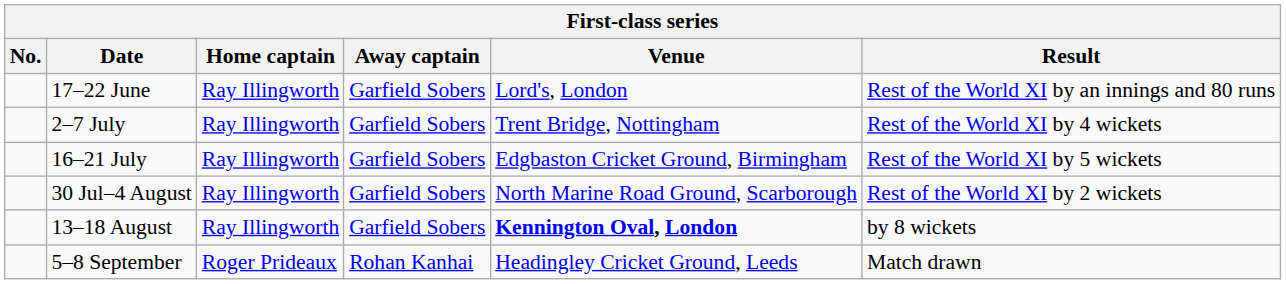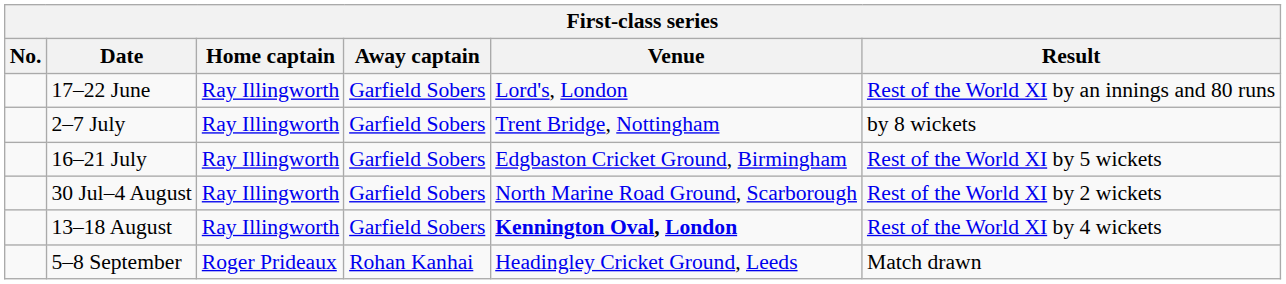 <table class="wikitable">
 <tr>
 <th colspan="9">First-class series</th>
 </tr>
 <tr>
 <th>No.</th>
 <th>Date</th>
 <th>Home captain</th>
 <th>Away captain</th>
 <th>Venue</th>
 <th>Result</th>
 </tr>
 <tr>
 <td></td>
 <td>17–22 June</td>
 <td><a href='#'>Ray Illingworth</a></td>
 <td><a href='#'>Garfield Sobers</a></td>
 <td><a href='#'>Lord's</a>, <a href='#'>London</a></td>
 <td><a href='#'>Rest of the World XI</a> by an innings and 80 runs</td>
 </tr>
 <tr>
 <td></td>
 <td>2–7 July</td>
 <td><a href='#'>Ray Illingworth</a></td>
 <td><a href='#'>Garfield Sobers</a></td>
 <td><a href='#'>Trent Bridge</a>, <a href='#'>Nottingham</a></td>
-<td><a href='#'>Rest of the World XI</a> by 4 wickets</td>
+<td> by 8 wickets</td>
 </tr>
 <tr>
 <td></td>
 <td>16–21 July</td>
 <td><a href='#'>Ray Illingworth</a></td>
 <td><a href='#'>Garfield Sobers</a></td>
 <td><a href='#'>Edgbaston Cricket Ground</a>, <a href='#'>Birmingham</a></td>
 <td><a href='#'>Rest of the World XI</a> by 5 wickets</td>
 </tr>
 <tr>
 <td></td>
 <td>30 Jul–4 August</td>
 <td><a href='#'>Ray Illingworth</a></td>
 <td><a href='#'>Garfield Sobers</a></td>
 <td><a href='#'>North Marine Road Ground</a>, <a href='#'>Scarborough</a></td>
 <td><a href='#'>Rest of the World XI</a> by 2 wickets</td>
 </tr>
 <tr>
 <td></td>
 <td>13–18 August</td>
 <td><a href='#'>Ray Illingworth</a></td>
 <td><a href='#'>Garfield Sobers</a></td>
 <td><strong><a href='#'>Kennington Oval</a>, <a href='#'>London</a></strong></td>
-<td> by 8 wickets</td>
+<td><a href='#'>Rest of the World XI</a> by 4 wickets</td>
 </tr>
 <tr>
 <td></td>
 <td>5–8 September</td>
 <td><a href='#'>Roger Prideaux</a></td>
 <td><a href='#'>Rohan Kanhai</a></td>
 <td><a href='#'>Headingley Cricket Ground</a>, <a href='#'>Leeds</a></td>
 <td>Match drawn</td>
 </tr>
 </table>
